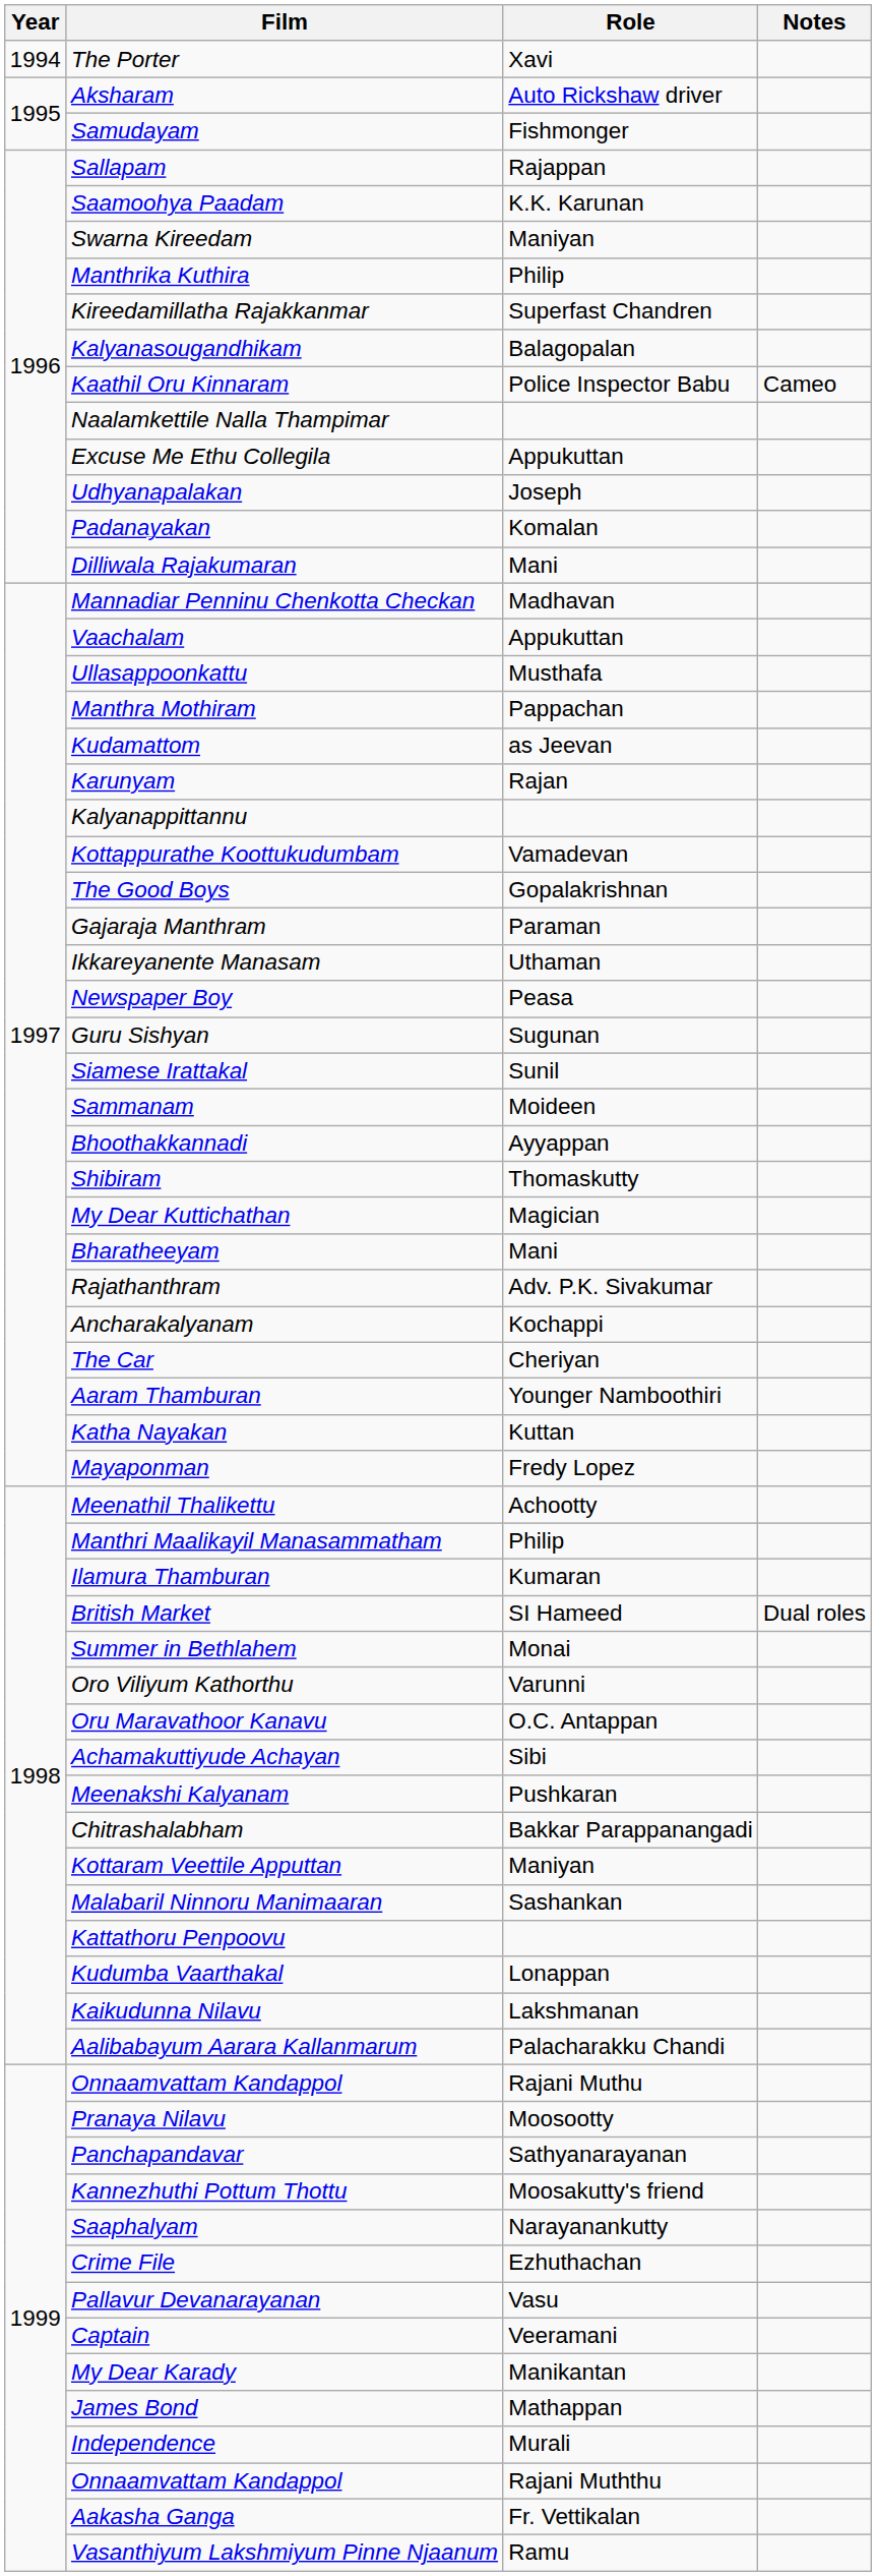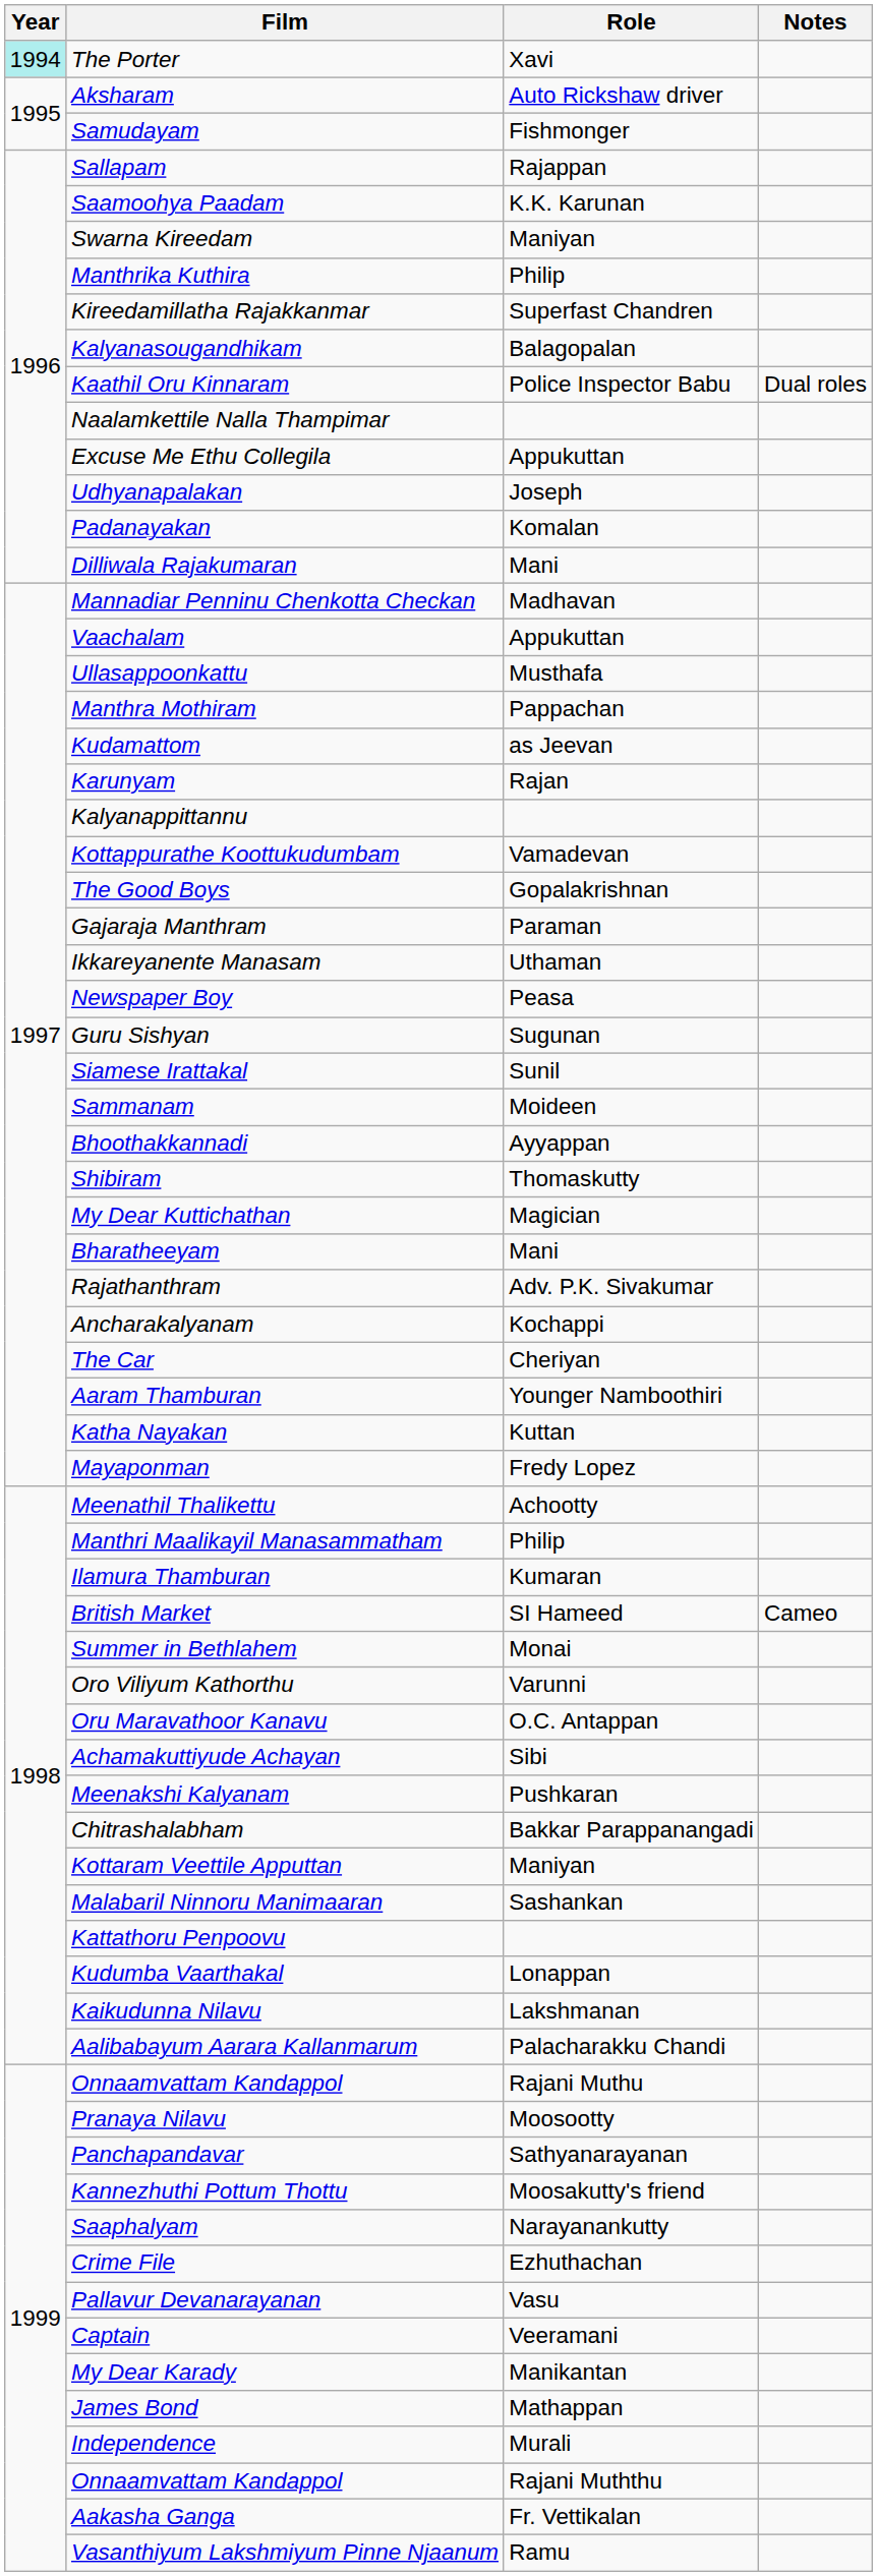 <table class="wikitable sortable">
 <tr>
 <th scope="col">Year</th>
 <th scope="col">Film</th>
 <th scope="col">Role</th>
 <th>Notes</th>
 </tr>
 <tr>
-<td rowspan=1>1994</td>
+<td rowspan=1 style="background: paleturquoise;">1994</td>
 <td><em>The Porter</em></td>
 <td>Xavi</td>
 <td></td>
 </tr>
 <tr>
 <td rowspan=2>1995</td>
 <td><em><a href='#'>Aksharam</a></em></td>
 <td><a href='#'>Auto Rickshaw</a> driver</td>
 <td></td>
 </tr>
 <tr>
 <td><em><a href='#'>Samudayam</a></em></td>
 <td>Fishmonger</td>
 <td></td>
 </tr>
 <tr>
 <td rowspan=12>1996</td>
 <td><em><a href='#'>Sallapam</a></em></td>
 <td>Rajappan</td>
 <td></td>
 </tr>
 <tr>
 <td><em><a href='#'>Saamoohya Paadam</a></em></td>
 <td>K.K. Karunan</td>
 <td></td>
 </tr>
 <tr>
 <td><em>Swarna Kireedam</em></td>
 <td>Maniyan</td>
 <td></td>
 </tr>
 <tr>
 <td><em><a href='#'>Manthrika Kuthira</a></em></td>
 <td>Philip</td>
 <td></td>
 </tr>
 <tr>
 <td><em>Kireedamillatha Rajakkanmar</em></td>
 <td>Superfast Chandren</td>
 <td></td>
 </tr>
 <tr>
 <td><em><a href='#'>Kalyanasougandhikam</a></em></td>
 <td>Balagopalan</td>
 <td></td>
 </tr>
 <tr>
 <td><em><a href='#'>Kaathil Oru Kinnaram</a></em></td>
 <td>Police Inspector Babu</td>
-<td>Cameo</td>
+<td>Dual roles</td>
 </tr>
 <tr>
 <td><em>Naalamkettile Nalla Thampimar</em></td>
 <td></td>
 <td></td>
 </tr>
 <tr>
 <td><em>Excuse Me Ethu Collegila</em></td>
 <td>Appukuttan</td>
 <td></td>
 </tr>
 <tr>
 <td><em><a href='#'>Udhyanapalakan</a></em></td>
 <td>Joseph</td>
 <td></td>
 </tr>
 <tr>
 <td><em><a href='#'>Padanayakan</a></em></td>
 <td>Komalan</td>
 <td></td>
 </tr>
 <tr>
 <td><em><a href='#'>Dilliwala Rajakumaran</a></em></td>
 <td>Mani</td>
 <td></td>
 </tr>
 <tr>
 <td rowspan=25>1997</td>
 <td><em><a href='#'>Mannadiar Penninu Chenkotta Checkan</a> </em></td>
 <td>Madhavan</td>
 <td></td>
 </tr>
 <tr>
 <td><em><a href='#'>Vaachalam</a></em></td>
 <td>Appukuttan</td>
 <td></td>
 </tr>
 <tr>
 <td><em><a href='#'>Ullasappoonkattu</a></em></td>
 <td>Musthafa</td>
 <td></td>
 </tr>
 <tr>
 <td><em><a href='#'>Manthra Mothiram</a></em></td>
 <td>Pappachan</td>
 <td></td>
 </tr>
 <tr>
 <td><em><a href='#'>Kudamattom</a></em></td>
 <td>as Jeevan</td>
 <td></td>
 </tr>
 <tr>
 <td><em><a href='#'>Karunyam</a></em></td>
 <td>Rajan</td>
 <td></td>
 </tr>
 <tr>
 <td><em>Kalyanappittannu</em></td>
 <td></td>
 <td></td>
 </tr>
 <tr>
 <td><em><a href='#'>Kottappurathe Koottukudumbam</a></em></td>
 <td>Vamadevan</td>
 <td></td>
 </tr>
 <tr>
 <td><em><a href='#'>The Good Boys</a></em></td>
 <td>Gopalakrishnan</td>
 <td></td>
 </tr>
 <tr>
 <td><em>Gajaraja Manthram</em></td>
 <td>Paraman</td>
 <td></td>
 </tr>
 <tr>
 <td><em>Ikkareyanente Manasam</em></td>
 <td>Uthaman</td>
 <td></td>
 </tr>
 <tr>
 <td><em><a href='#'>Newspaper Boy</a></em></td>
 <td>Peasa</td>
 <td></td>
 </tr>
 <tr>
 <td><em>Guru Sishyan</em></td>
 <td>Sugunan</td>
 <td></td>
 </tr>
 <tr>
 <td><em><a href='#'>Siamese Irattakal</a></em></td>
 <td>Sunil</td>
 <td></td>
 </tr>
 <tr>
 <td><em><a href='#'>Sammanam</a></em></td>
 <td>Moideen</td>
 <td></td>
 </tr>
 <tr>
 <td><em><a href='#'>Bhoothakkannadi</a></em></td>
 <td>Ayyappan</td>
 <td></td>
 </tr>
 <tr>
 <td><em><a href='#'>Shibiram</a></em></td>
 <td>Thomaskutty</td>
 <td></td>
 </tr>
 <tr>
 <td><em><a href='#'>My Dear Kuttichathan</a> </em></td>
 <td>Magician</td>
 <td></td>
 </tr>
 <tr>
 <td><em><a href='#'>Bharatheeyam</a></em></td>
 <td>Mani</td>
 <td></td>
 </tr>
 <tr>
 <td><em>Rajathanthram</em></td>
 <td>Adv. P.K. Sivakumar</td>
 <td></td>
 </tr>
 <tr>
 <td><em>Ancharakalyanam</em></td>
 <td>Kochappi</td>
 <td></td>
 </tr>
 <tr>
 <td><em><a href='#'>The Car</a></em></td>
 <td>Cheriyan</td>
 <td></td>
 </tr>
 <tr>
 <td><em><a href='#'>Aaram Thamburan</a></em></td>
 <td>Younger Namboothiri</td>
 <td></td>
 </tr>
 <tr>
 <td><em><a href='#'>Katha Nayakan</a></em></td>
 <td>Kuttan</td>
 <td></td>
 </tr>
 <tr>
 <td><em><a href='#'>Mayaponman</a></em></td>
 <td>Fredy Lopez</td>
 <td></td>
 </tr>
 <tr>
 <td rowspan=16>1998</td>
 <td><em><a href='#'>Meenathil Thalikettu</a></em></td>
 <td>Achootty</td>
 <td></td>
 </tr>
 <tr>
 <td><em><a href='#'>Manthri Maalikayil Manasammatham</a></em></td>
 <td>Philip</td>
 <td></td>
 </tr>
 <tr>
 <td><em><a href='#'>Ilamura Thamburan</a></em></td>
 <td>Kumaran</td>
 <td></td>
 </tr>
 <tr>
 <td><em><a href='#'>British Market</a></em></td>
 <td>SI Hameed</td>
-<td>Dual roles</td>
+<td>Cameo</td>
 </tr>
 <tr>
 <td><em><a href='#'>Summer in Bethlahem</a></em></td>
 <td>Monai</td>
 <td></td>
 </tr>
 <tr>
 <td><em>Oro Viliyum Kathorthu</em></td>
 <td>Varunni</td>
 <td></td>
 </tr>
 <tr>
 <td><em><a href='#'>Oru Maravathoor Kanavu</a></em></td>
 <td>O.C. Antappan</td>
 <td></td>
 </tr>
 <tr>
 <td><em><a href='#'>Achamakuttiyude Achayan</a></em></td>
 <td>Sibi</td>
 <td></td>
 </tr>
 <tr>
 <td><em><a href='#'>Meenakshi Kalyanam</a></em></td>
 <td>Pushkaran</td>
 <td></td>
 </tr>
 <tr>
 <td><em>Chitrashalabham</em></td>
 <td>Bakkar Parappanangadi</td>
 <td></td>
 </tr>
 <tr>
 <td><em><a href='#'>Kottaram Veettile Apputtan</a></em></td>
 <td>Maniyan</td>
 <td></td>
 </tr>
 <tr>
 <td><em><a href='#'>Malabaril Ninnoru Manimaaran</a></em></td>
 <td>Sashankan</td>
 <td></td>
 </tr>
 <tr>
 <td><em><a href='#'>Kattathoru Penpoovu</a></em></td>
 <td></td>
 <td></td>
 </tr>
 <tr>
 <td><em><a href='#'>Kudumba Vaarthakal</a></em></td>
 <td>Lonappan</td>
 <td></td>
 </tr>
 <tr>
 <td><em><a href='#'>Kaikudunna Nilavu</a></em></td>
 <td>Lakshmanan</td>
 <td></td>
 </tr>
 <tr>
 <td><em><a href='#'>Aalibabayum Aarara Kallanmarum</a></em></td>
 <td>Palacharakku Chandi</td>
 <td></td>
 </tr>
 <tr>
 <td rowspan=14>1999</td>
 <td><em><a href='#'>Onnaamvattam Kandappol</a></em></td>
 <td>Rajani Muthu</td>
 <td></td>
 </tr>
 <tr>
 <td><em><a href='#'>Pranaya Nilavu</a></em></td>
 <td>Moosootty</td>
 <td></td>
 </tr>
 <tr>
 <td><em><a href='#'> Panchapandavar</a></em></td>
 <td>Sathyanarayanan</td>
 <td></td>
 </tr>
 <tr>
 <td><em><a href='#'>Kannezhuthi Pottum Thottu</a></em></td>
 <td>Moosakutty's friend</td>
 <td></td>
 </tr>
 <tr>
 <td><em><a href='#'>Saaphalyam</a></em></td>
 <td>Narayanankutty</td>
 <td></td>
 </tr>
 <tr>
 <td><em><a href='#'>Crime File</a></em></td>
 <td>Ezhuthachan</td>
 <td></td>
 </tr>
 <tr>
 <td><em><a href='#'>Pallavur Devanarayanan</a></em></td>
 <td>Vasu</td>
 <td></td>
 </tr>
 <tr>
 <td><em><a href='#'>Captain</a></em></td>
 <td>Veeramani</td>
 <td></td>
 </tr>
 <tr>
 <td><em><a href='#'>My Dear Karady</a></em></td>
 <td>Manikantan</td>
 <td></td>
 </tr>
 <tr>
 <td><em><a href='#'>James Bond</a></em></td>
 <td>Mathappan</td>
 <td></td>
 </tr>
 <tr>
 <td><em><a href='#'>Independence</a></em></td>
 <td>Murali</td>
 <td></td>
 </tr>
 <tr>
 <td><em> <a href='#'>Onnaamvattam Kandappol</a></em></td>
 <td>Rajani Muththu</td>
 <td></td>
 </tr>
 <tr>
 <td><em><a href='#'>Aakasha Ganga</a></em></td>
 <td>Fr. Vettikalan</td>
 <td></td>
 </tr>
 <tr>
 <td><em><a href='#'>Vasanthiyum Lakshmiyum Pinne Njaanum</a></em></td>
 <td>Ramu</td>
 <td></td>
 </tr>
 <tr>
 </tr>
 </table>
